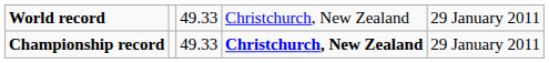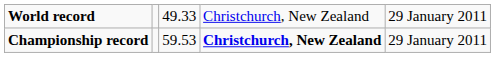 <table class="wikitable">
 <tr>
 <td><strong>World record</strong></td>
 <td></td>
 <td>49.33</td>
 <td><a href='#'>Christchurch</a>, New Zealand</td>
 <td>29 January 2011</td>
 </tr>
 <tr>
 <td><strong>Championship record</strong></td>
 <td></td>
-<td>49.33</td>
+<td>59.53</td>
 <td><strong><a href='#'>Christchurch</a>, New Zealand</strong></td>
 <td>29 January 2011</td>
 </tr>
 </table>
